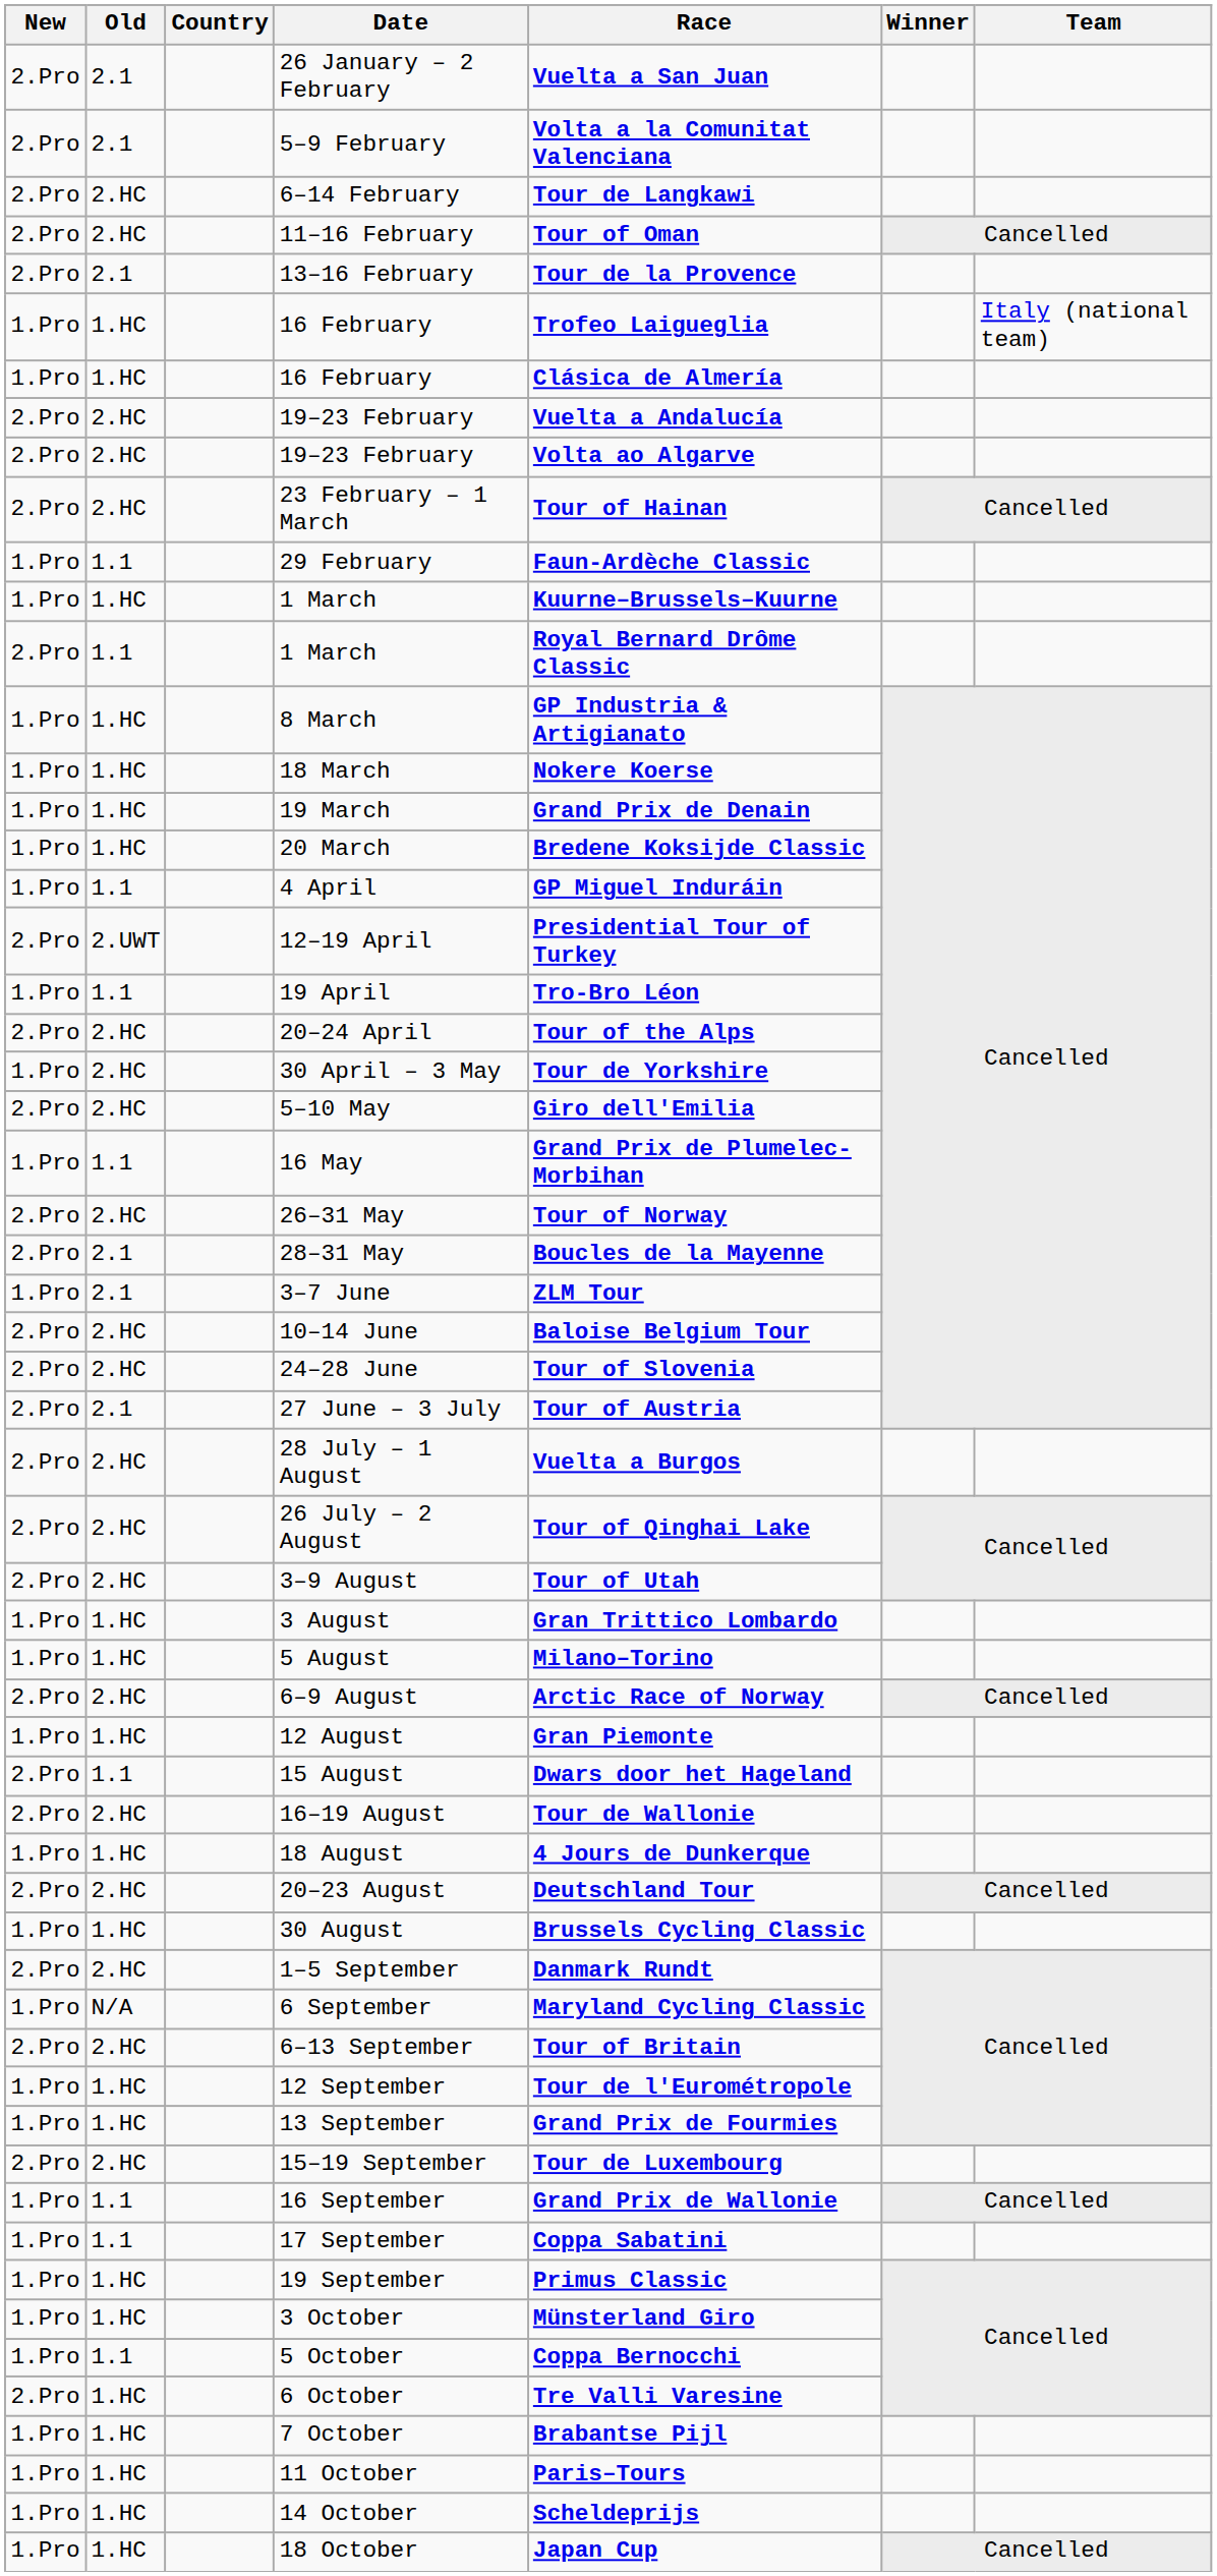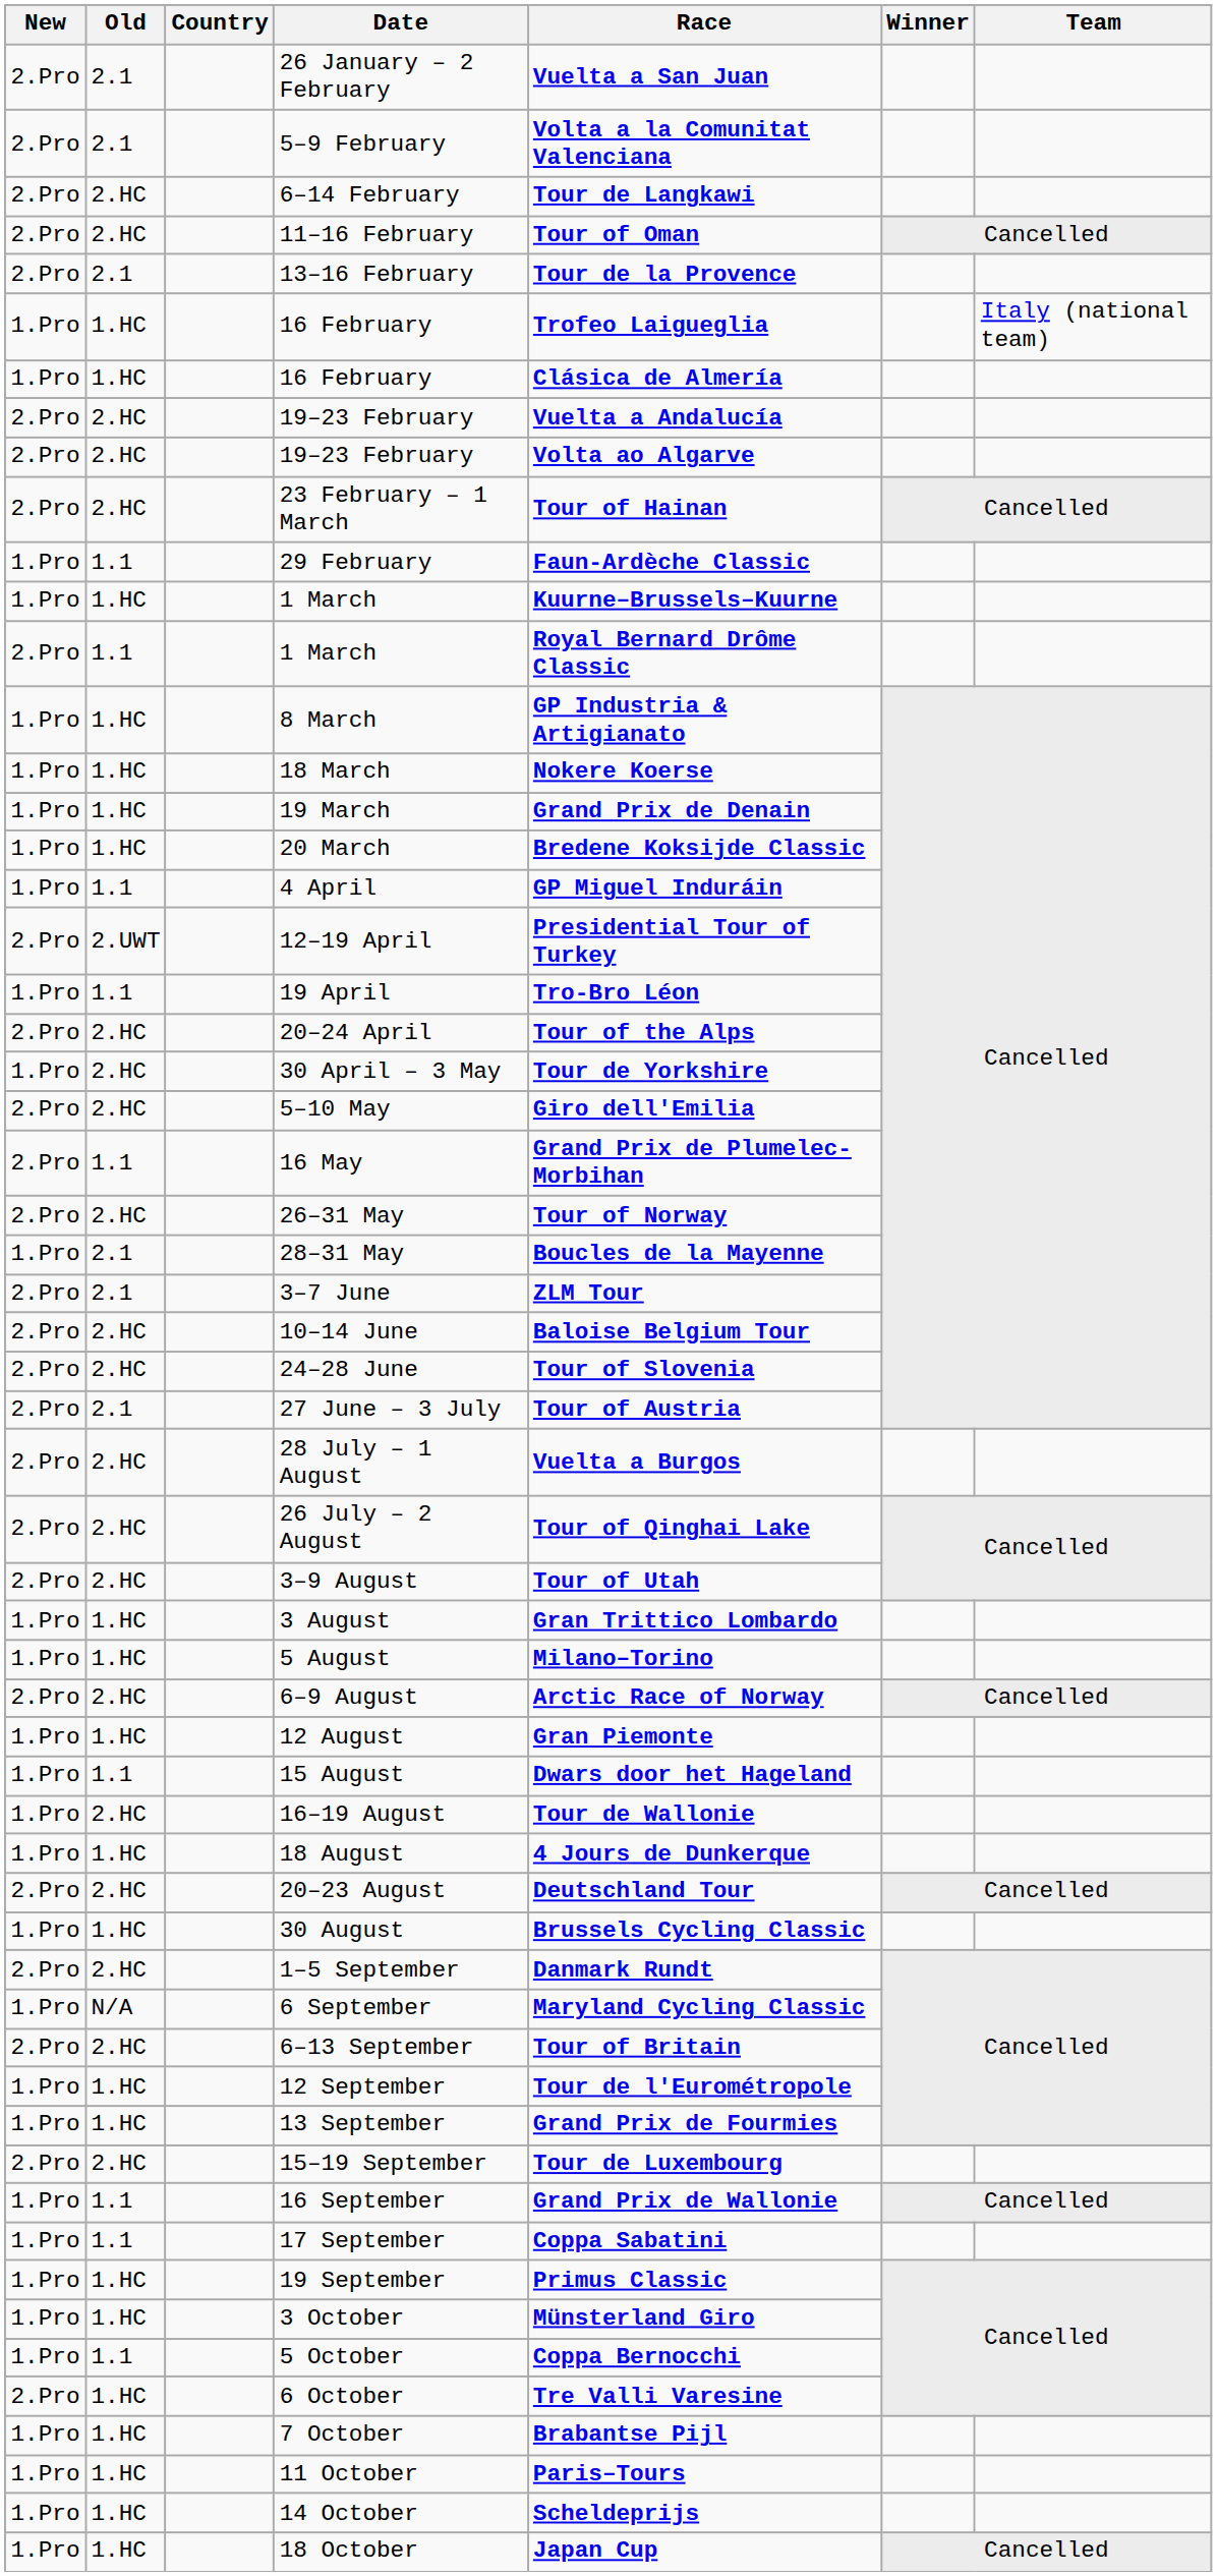 <table class="wikitable sortable "style="font-size: 90%;">
 <tr>
 <th>New</th>
 <th>Old</th>
 <th>Country</th>
 <th>Date</th>
 <th>Race</th>
 <th>Winner</th>
 <th>Team</th>
 </tr>
 <tr>
 <td>2.Pro</td>
 <td>2.1</td>
 <td></td>
 <td>26 January – 2 February</td>
 <td><strong><a href='#'>Vuelta a San Juan</a></strong></td>
 <td></td>
 <td></td>
 </tr>
 <tr>
 <td>2.Pro</td>
 <td>2.1</td>
 <td></td>
 <td>5–9 February</td>
 <td><strong><a href='#'>Volta a la Comunitat Valenciana</a></strong></td>
 <td></td>
 <td></td>
 </tr>
 <tr>
 <td>2.Pro</td>
 <td>2.HC</td>
 <td></td>
 <td>6–14 February</td>
 <td><strong><a href='#'>Tour de Langkawi</a></strong></td>
 <td></td>
 <td></td>
 </tr>
 <tr>
 <td>2.Pro</td>
 <td>2.HC</td>
 <td></td>
 <td>11–16 February</td>
 <td><strong><a href='#'>Tour of Oman</a></strong></td>
 <td bgcolor=#ececec colspan=2 align=center><span>Cancelled</span></td>
 </tr>
 <tr>
 <td>2.Pro</td>
 <td>2.1</td>
 <td></td>
 <td>13–16 February</td>
 <td><strong><a href='#'>Tour de la Provence</a></strong></td>
 <td></td>
 <td></td>
 </tr>
 <tr>
 <td>1.Pro</td>
 <td>1.HC</td>
 <td></td>
 <td>16 February</td>
 <td><strong><a href='#'>Trofeo Laigueglia</a></strong></td>
 <td></td>
 <td><a href='#'>Italy</a> (national team)</td>
 </tr>
 <tr>
 <td>1.Pro</td>
 <td>1.HC</td>
 <td></td>
 <td>16 February</td>
 <td><strong><a href='#'>Clásica de Almería</a></strong></td>
 <td></td>
 <td></td>
 </tr>
 <tr>
 <td>2.Pro</td>
 <td>2.HC</td>
 <td></td>
 <td>19–23 February</td>
 <td><strong><a href='#'>Vuelta a Andalucía</a></strong></td>
 <td></td>
 <td></td>
 </tr>
 <tr>
 <td>2.Pro</td>
 <td>2.HC</td>
 <td></td>
 <td>19–23 February</td>
 <td><strong><a href='#'>Volta ao Algarve</a></strong></td>
 <td></td>
 <td></td>
 </tr>
 <tr>
 <td>2.Pro</td>
 <td>2.HC</td>
 <td></td>
 <td>23 February – 1 March</td>
 <td><strong><a href='#'>Tour of Hainan</a></strong></td>
 <td bgcolor=#ececec colspan=2 align=center><span>Cancelled</span></td>
 </tr>
 <tr>
 <td>1.Pro</td>
 <td>1.1</td>
 <td></td>
 <td>29 February</td>
 <td><strong><a href='#'>Faun-Ardèche Classic</a></strong></td>
 <td></td>
 <td></td>
 </tr>
 <tr>
 <td>1.Pro</td>
 <td>1.HC</td>
 <td></td>
 <td>1 March</td>
 <td><strong><a href='#'>Kuurne–Brussels–Kuurne</a></strong></td>
 <td></td>
 <td></td>
 </tr>
 <tr>
 <td>2.Pro</td>
 <td>1.1</td>
 <td></td>
 <td>1 March</td>
 <td><strong><a href='#'>Royal Bernard Drôme Classic</a></strong></td>
 <td></td>
 <td></td>
 </tr>
 <tr>
 <td>1.Pro</td>
 <td>1.HC</td>
 <td></td>
 <td>8 March</td>
 <td><strong><a href='#'>GP Industria & Artigianato</a></strong></td>
 <td rowspan=17 bgcolor=#ececec colspan=2 align=center><span>Cancelled</span></td>
 </tr>
 <tr>
 <td>1.Pro</td>
 <td>1.HC</td>
 <td></td>
 <td>18 March</td>
 <td><strong><a href='#'>Nokere Koerse</a></strong></td>
 </tr>
 <tr>
 <td>1.Pro</td>
 <td>1.HC</td>
 <td></td>
 <td>19 March</td>
 <td><strong><a href='#'>Grand Prix de Denain</a></strong></td>
 </tr>
 <tr>
 <td>1.Pro</td>
 <td>1.HC</td>
 <td></td>
 <td>20 March</td>
 <td><strong><a href='#'>Bredene Koksijde Classic</a></strong></td>
 </tr>
 <tr>
 <td>1.Pro</td>
 <td>1.1</td>
 <td></td>
 <td>4 April</td>
 <td><strong><a href='#'>GP Miguel Induráin</a></strong></td>
 </tr>
 <tr>
 <td>2.Pro</td>
 <td>2.UWT</td>
 <td></td>
 <td>12–19 April</td>
 <td><strong><a href='#'>Presidential Tour of Turkey</a></strong></td>
 </tr>
 <tr>
 <td>1.Pro</td>
 <td>1.1</td>
 <td></td>
 <td>19 April</td>
 <td><strong><a href='#'>Tro-Bro Léon</a></strong></td>
 </tr>
 <tr>
 <td>2.Pro</td>
 <td>2.HC</td>
 <td></td>
 <td>20–24 April</td>
 <td><strong><a href='#'>Tour of the Alps</a></strong></td>
 </tr>
 <tr>
 <td>1.Pro</td>
 <td>2.HC</td>
 <td></td>
 <td>30 April – 3 May</td>
 <td><strong><a href='#'>Tour de Yorkshire</a></strong></td>
 </tr>
 <tr>
 <td>2.Pro</td>
 <td>2.HC</td>
 <td></td>
 <td>5–10 May</td>
 <td><strong><a href='#'>Giro dell'Emilia</a></strong></td>
 </tr>
 <tr>
-<td>1.Pro</td>
+<td>2.Pro</td>
 <td>1.1</td>
 <td></td>
 <td>16 May</td>
 <td><strong><a href='#'>Grand Prix de Plumelec-Morbihan</a></strong></td>
 </tr>
 <tr>
 <td>2.Pro</td>
 <td>2.HC</td>
 <td></td>
 <td>26–31 May</td>
 <td><strong><a href='#'>Tour of Norway</a></strong></td>
 </tr>
 <tr>
-<td>2.Pro</td>
+<td>1.Pro</td>
 <td>2.1</td>
 <td></td>
 <td>28–31 May</td>
 <td><strong><a href='#'>Boucles de la Mayenne</a></strong></td>
 </tr>
 <tr>
-<td>1.Pro</td>
+<td>2.Pro</td>
 <td>2.1</td>
 <td></td>
 <td>3–7 June</td>
 <td><strong><a href='#'>ZLM Tour</a></strong></td>
 </tr>
 <tr>
 <td>2.Pro</td>
 <td>2.HC</td>
 <td></td>
 <td>10–14 June</td>
 <td><strong><a href='#'>Baloise Belgium Tour</a></strong></td>
 </tr>
 <tr>
 <td>2.Pro</td>
 <td>2.HC</td>
 <td></td>
 <td>24–28 June</td>
 <td><strong><a href='#'>Tour of Slovenia</a></strong></td>
 </tr>
 <tr>
 <td>2.Pro</td>
 <td>2.1</td>
 <td></td>
 <td>27 June – 3 July</td>
 <td><strong><a href='#'>Tour of Austria</a></strong></td>
 </tr>
 <tr>
 <td>2.Pro</td>
 <td>2.HC</td>
 <td></td>
 <td>28 July – 1 August</td>
 <td><strong><a href='#'>Vuelta a Burgos</a></strong></td>
 <td></td>
 <td></td>
 </tr>
 <tr>
 <td>2.Pro</td>
 <td>2.HC</td>
 <td></td>
 <td>26 July – 2 August</td>
 <td><strong><a href='#'>Tour of Qinghai Lake</a></strong></td>
 <td bgcolor=#ececec rowspan=2 colspan=2 align=center><span>Cancelled</span></td>
 </tr>
 <tr>
 <td>2.Pro</td>
 <td>2.HC</td>
 <td></td>
 <td>3–9 August</td>
 <td><strong><a href='#'>Tour of Utah</a></strong></td>
 </tr>
 <tr>
 <td>1.Pro</td>
 <td>1.HC</td>
 <td></td>
 <td>3 August</td>
 <td><strong><a href='#'>Gran Trittico Lombardo</a></strong></td>
 <td></td>
 <td></td>
 </tr>
 <tr>
 <td>1.Pro</td>
 <td>1.HC</td>
 <td></td>
 <td>5 August</td>
 <td><strong><a href='#'>Milano–Torino</a></strong></td>
 <td></td>
 <td></td>
 </tr>
 <tr>
 <td>2.Pro</td>
 <td>2.HC</td>
 <td></td>
 <td>6–9 August</td>
 <td><strong><a href='#'>Arctic Race of Norway</a></strong></td>
 <td bgcolor=#ececec colspan=2 align=center><span>Cancelled</span></td>
 </tr>
 <tr>
 <td>1.Pro</td>
 <td>1.HC</td>
 <td></td>
 <td>12 August</td>
 <td><strong><a href='#'>Gran Piemonte</a></strong></td>
 <td></td>
 <td></td>
 </tr>
 <tr>
-<td>2.Pro</td>
+<td>1.Pro</td>
 <td>1.1</td>
 <td></td>
 <td>15 August</td>
 <td><strong><a href='#'>Dwars door het Hageland</a></strong></td>
 <td></td>
 <td></td>
 </tr>
 <tr>
-<td>2.Pro</td>
+<td>1.Pro</td>
 <td>2.HC</td>
 <td></td>
 <td>16–19 August</td>
 <td><strong><a href='#'>Tour de Wallonie</a></strong></td>
 <td></td>
 <td></td>
 </tr>
 <tr>
 <td>1.Pro</td>
 <td>1.HC</td>
 <td></td>
 <td>18 August</td>
 <td><strong><a href='#'>4 Jours de Dunkerque</a></strong></td>
 <td></td>
 <td></td>
 </tr>
 <tr>
 <td>2.Pro</td>
 <td>2.HC</td>
 <td></td>
 <td>20–23 August</td>
 <td><strong><a href='#'>Deutschland Tour</a></strong></td>
 <td bgcolor=#ececec colspan=2 align=center><span>Cancelled</span></td>
 </tr>
 <tr>
 <td>1.Pro</td>
 <td>1.HC</td>
 <td></td>
 <td>30 August</td>
 <td><strong><a href='#'>Brussels Cycling Classic</a></strong></td>
 <td></td>
 <td></td>
 </tr>
 <tr>
 <td>2.Pro</td>
 <td>2.HC</td>
 <td></td>
 <td>1–5 September</td>
 <td><strong><a href='#'>Danmark Rundt</a></strong></td>
 <td bgcolor=#ececec colspan=2 rowspan=5 align=center><span>Cancelled</span></td>
 </tr>
 <tr>
 <td>1.Pro</td>
 <td>N/A</td>
 <td></td>
 <td>6 September</td>
 <td><strong><a href='#'>Maryland Cycling Classic</a></strong></td>
 </tr>
 <tr>
 <td>2.Pro</td>
 <td>2.HC</td>
 <td></td>
 <td>6–13 September</td>
 <td><strong><a href='#'>Tour of Britain</a></strong></td>
 </tr>
 <tr>
 <td>1.Pro</td>
 <td>1.HC</td>
 <td></td>
 <td>12 September</td>
 <td><strong><a href='#'>Tour de l'Eurométropole</a></strong></td>
 </tr>
 <tr>
 <td>1.Pro</td>
 <td>1.HC</td>
 <td></td>
 <td>13 September</td>
 <td><strong><a href='#'>Grand Prix de Fourmies</a></strong></td>
 </tr>
 <tr>
 <td>2.Pro</td>
 <td>2.HC</td>
 <td></td>
 <td>15–19 September</td>
 <td><strong><a href='#'>Tour de Luxembourg</a></strong></td>
 <td></td>
 <td></td>
 </tr>
 <tr>
 <td>1.Pro</td>
 <td>1.1</td>
 <td></td>
 <td>16 September</td>
 <td><strong><a href='#'>Grand Prix de Wallonie</a></strong></td>
 <td bgcolor=#ececec colspan=2 align=center><span>Cancelled</span></td>
 </tr>
 <tr>
 <td>1.Pro</td>
 <td>1.1</td>
 <td></td>
 <td>17 September</td>
 <td><strong><a href='#'>Coppa Sabatini</a></strong></td>
 <td></td>
 <td></td>
 </tr>
 <tr>
 <td>1.Pro</td>
 <td>1.HC</td>
 <td></td>
 <td>19 September</td>
 <td><strong><a href='#'>Primus Classic</a></strong></td>
 <td bgcolor=#ececec rowspan=4 colspan=2 align=center><span>Cancelled</span></td>
 </tr>
 <tr>
 <td>1.Pro</td>
 <td>1.HC</td>
 <td></td>
 <td>3 October</td>
 <td><strong><a href='#'>Münsterland Giro</a></strong></td>
 </tr>
 <tr>
 <td>1.Pro</td>
 <td>1.1</td>
 <td></td>
 <td>5 October</td>
 <td><strong><a href='#'>Coppa Bernocchi</a></strong></td>
 </tr>
 <tr>
 <td>2.Pro</td>
 <td>1.HC</td>
 <td></td>
 <td>6 October</td>
 <td><strong><a href='#'>Tre Valli Varesine</a></strong></td>
 </tr>
 <tr>
 <td>1.Pro</td>
 <td>1.HC</td>
 <td></td>
 <td>7 October</td>
 <td><strong><a href='#'>Brabantse Pijl</a></strong></td>
 <td></td>
 <td></td>
 </tr>
 <tr>
 <td>1.Pro</td>
 <td>1.HC</td>
 <td></td>
 <td>11 October</td>
 <td><strong><a href='#'>Paris–Tours</a></strong></td>
 <td></td>
 <td></td>
 </tr>
 <tr>
 <td>1.Pro</td>
 <td>1.HC</td>
 <td></td>
 <td>14 October</td>
 <td><strong><a href='#'>Scheldeprijs</a></strong></td>
 <td></td>
 <td></td>
 </tr>
 <tr>
 <td>1.Pro</td>
 <td>1.HC</td>
 <td></td>
 <td>18 October</td>
 <td><strong><a href='#'>Japan Cup</a></strong></td>
 <td bgcolor=#ececec colspan=2 align=center><span>Cancelled</span></td>
 </tr>
 </table>
